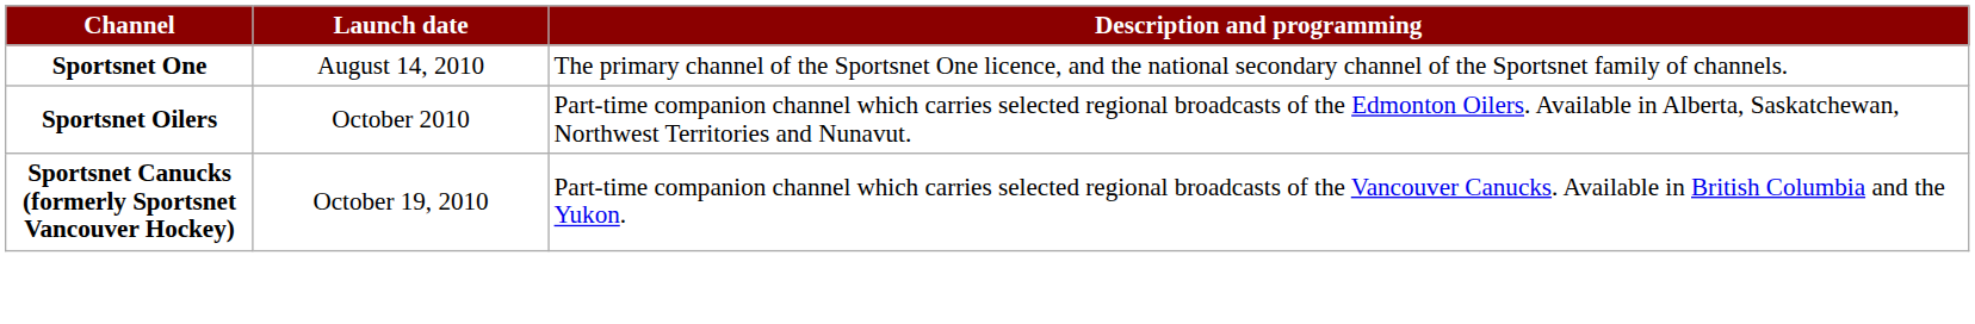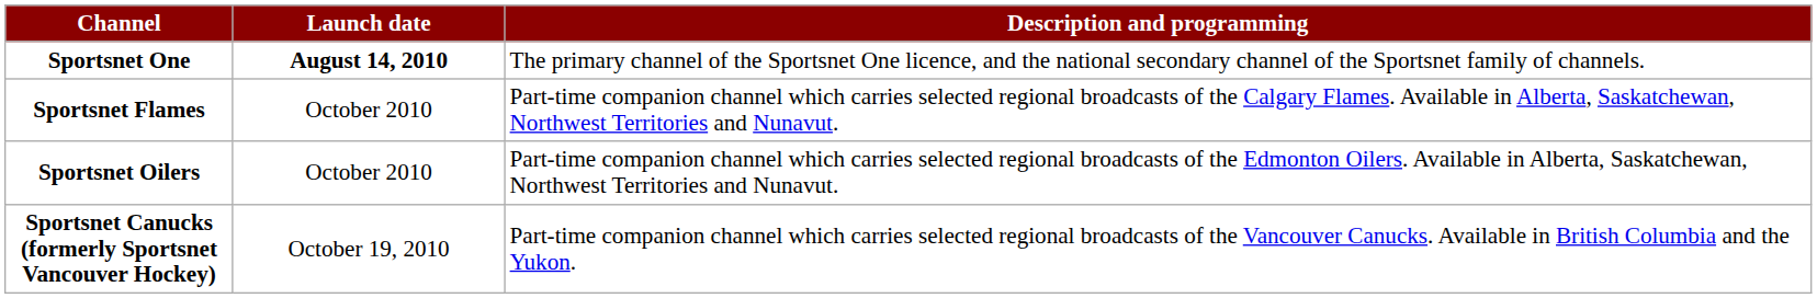 <table class="wikitable" text-align: center; width="auto" style="background-color: #FFFFFF">
 <tr style="color:white;">
 <th style="background-color: #8B0000;">Channel</th>
 <th style="background-color: #8B0000;">Launch date</th>
 <th style="background-color: #8B0000">Description and programming</th>
 </tr>
 <tr>
 <td align="center" width="150px"><strong>Sportsnet One</strong></td>
-<td align="center" width="180px">August 14, 2010</td>
+<td align="center" width="180px"><strong>August 14, 2010</strong></td>
 <td>The primary channel of the Sportsnet One licence, and the national secondary channel of the Sportsnet family of channels.</td>
+</tr>
+<tr>
+<td align="center" width="150px"><strong>Sportsnet Flames</strong></td>
+<td align="center" width="180px">October 2010</td>
+<td>Part-time companion channel which carries selected regional broadcasts of the <a href='#'>Calgary Flames</a>. Available in <a href='#'>Alberta</a>, <a href='#'>Saskatchewan</a>, <a href='#'>Northwest Territories</a> and <a href='#'>Nunavut</a>.</td>
 </tr>
 <tr>
 <td align="center" width="150px"><strong>Sportsnet Oilers</strong></td>
 <td align="center" width="180px">October 2010</td>
 <td>Part-time companion channel which carries selected regional broadcasts of the <a href='#'>Edmonton Oilers</a>. Available in Alberta, Saskatchewan, Northwest Territories and Nunavut.</td>
 </tr>
 <tr>
 <td align="center" width="150px"><strong>Sportsnet Canucks (formerly Sportsnet Vancouver Hockey)</strong></td>
 <td align="center" width="180px">October 19, 2010</td>
 <td>Part-time companion channel which carries selected regional broadcasts of the <a href='#'>Vancouver Canucks</a>. Available in <a href='#'>British Columbia</a> and the <a href='#'>Yukon</a>.</td>
 </tr>
 </table>
